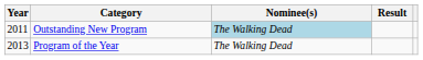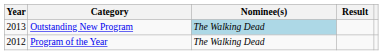 <table class="wikitable" width=100%>
 <tr>
 <th width=5%>Year</th>
 <th width=45%>Category</th>
 <th width=40%>Nominee(s)</th>
 <th width=10%>Result</th>
 <th width=5%></th>
 </tr>
 <tr>
-<td rowspan=1>2011</td>
+<td rowspan=1>2013</td>
 <td><a href='#'>Outstanding New Program</a></td>
 <td style="background: lightblue;"><em>The Walking Dead</em></td>
 <td></td>
 <td></td>
 </tr>
 <tr>
-<td rowspan=1>2013</td>
+<td rowspan=1>2012</td>
 <td><a href='#'>Program of the Year</a></td>
 <td><em>The Walking Dead</em></td>
 <td></td>
 <td></td>
 </tr>
 </table>
